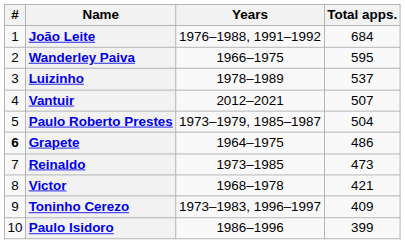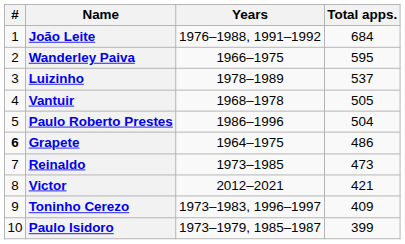 <table class="wikitable sortable plainrowheaders" style="text-align:center;">
 <tr>
 <th>#</th>
 <th>Name</th>
 <th>Years</th>
 <th>Total apps.</th>
 </tr>
 <tr>
 <td style="text-align:center;">1</td>
 <th style="text-align:left;" scope="row"> <a href='#'>João Leite</a></th>
 <td>1976–1988, 1991–1992</td>
 <td>684</td>
 </tr>
 <tr>
 <td style="text-align:center;">2</td>
 <th style="text-align:left;" scope="row"> <a href='#'>Wanderley Paiva</a></th>
 <td>1966–1975</td>
 <td>595</td>
 </tr>
 <tr>
 <td style="text-align:center;">3</td>
 <th style="text-align:left;" scope="row"> <a href='#'>Luizinho</a></th>
 <td>1978–1989</td>
 <td>537</td>
 </tr>
 <tr>
 <td style="text-align:center;">4</td>
 <th style="text-align:left;" scope="row"> <a href='#'>Vantuir</a></th>
-<td>2012–2021</td>
-<td>507</td>
+<td>1968–1978</td>
+<td>505</td>
 </tr>
 <tr>
 <td style="text-align:center;">5</td>
 <th style="text-align:left;" scope="row"> <a href='#'>Paulo Roberto Prestes</a></th>
-<td>1973–1979, 1985–1987</td>
+<td>1986–1996</td>
 <td>504</td>
 </tr>
 <tr>
 <td style="text-align:center;"><strong>6</strong></td>
 <th style="text-align:left;" scope="row"> <a href='#'>Grapete</a></th>
 <td>1964–1975</td>
 <td>486</td>
 </tr>
 <tr>
 <td style="text-align:center;">7</td>
 <th style="text-align:left;" scope="row"> <a href='#'>Reinaldo</a></th>
 <td>1973–1985</td>
 <td>473</td>
 </tr>
 <tr>
 <td style="text-align:center;">8</td>
 <th style="text-align:left;" scope="row"> <a href='#'>Victor</a></th>
-<td>1968–1978</td>
+<td>2012–2021</td>
 <td>421</td>
 </tr>
 <tr>
 <td style="text-align:center;">9</td>
 <th style="text-align:left;" scope="row"> <a href='#'>Toninho Cerezo</a></th>
 <td>1973–1983, 1996–1997</td>
 <td>409</td>
 </tr>
 <tr>
 <td style="text-align:center;">10</td>
 <th style="text-align:left;" scope="row"> <a href='#'>Paulo Isidoro</a></th>
-<td>1986–1996</td>
+<td>1973–1979, 1985–1987</td>
 <td>399</td>
 </tr>
 </table>
